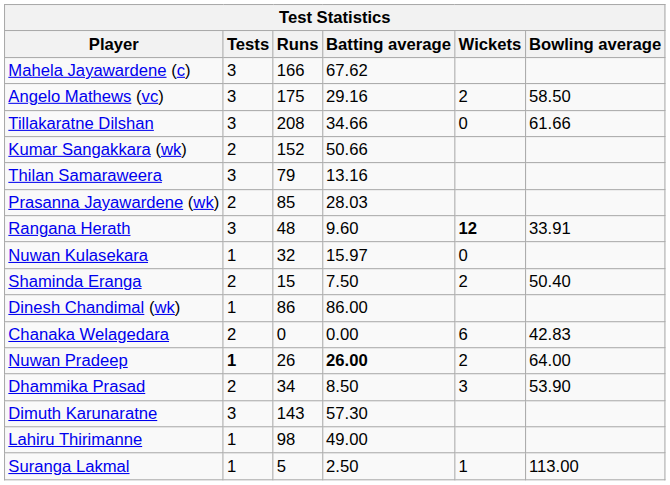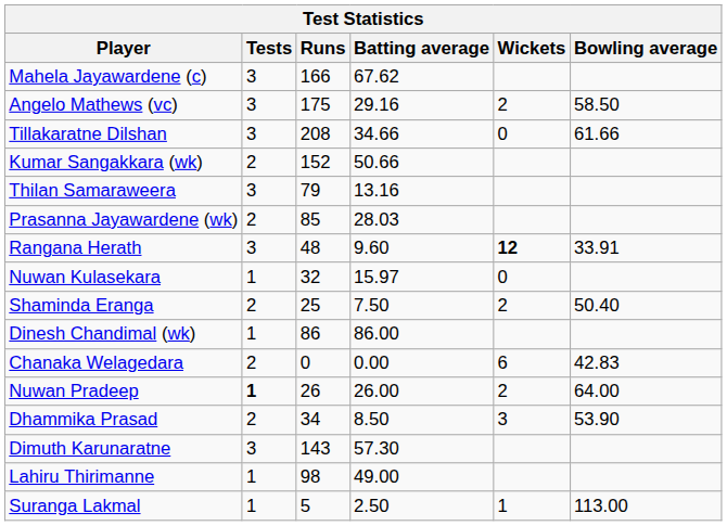 <table class="wikitable sortable">
 <tr>
 <th colspan=12>Test Statistics</th>
 </tr>
 <tr>
 <th>Player</th>
 <th>Tests</th>
 <th>Runs</th>
 <th>Batting average</th>
 <th>Wickets</th>
 <th>Bowling average</th>
 </tr>
 <tr>
 <td><a href='#'>Mahela Jayawardene</a> (<a href='#'>c</a>)</td>
 <td>3</td>
 <td>166</td>
 <td>67.62</td>
 <td></td>
 <td></td>
 </tr>
 <tr>
 <td><a href='#'>Angelo Mathews</a> (<a href='#'>vc</a>)</td>
 <td>3</td>
 <td>175</td>
 <td>29.16</td>
 <td>2</td>
 <td>58.50</td>
 </tr>
 <tr>
 <td><a href='#'>Tillakaratne Dilshan</a></td>
 <td>3</td>
 <td>208</td>
 <td>34.66</td>
 <td>0</td>
 <td>61.66</td>
 </tr>
 <tr>
 <td><a href='#'>Kumar Sangakkara</a> (<a href='#'>wk</a>)</td>
 <td>2</td>
 <td>152</td>
 <td>50.66</td>
 <td></td>
 <td></td>
 </tr>
 <tr>
 <td><a href='#'>Thilan Samaraweera</a></td>
 <td>3</td>
 <td>79</td>
 <td>13.16</td>
 <td></td>
 <td></td>
 </tr>
 <tr>
 <td><a href='#'>Prasanna Jayawardene</a> (<a href='#'>wk</a>)</td>
 <td>2</td>
 <td>85</td>
 <td>28.03</td>
 <td></td>
 <td></td>
 </tr>
 <tr>
 <td><a href='#'>Rangana Herath</a></td>
 <td>3</td>
 <td>48</td>
 <td>9.60</td>
 <td><strong>12</strong></td>
 <td>33.91</td>
 </tr>
 <tr>
 <td><a href='#'>Nuwan Kulasekara</a></td>
 <td>1</td>
 <td>32</td>
 <td>15.97</td>
 <td>0</td>
 <td></td>
 </tr>
 <tr>
 <td><a href='#'>Shaminda Eranga</a></td>
 <td>2</td>
-<td>15</td>
+<td>25</td>
 <td>7.50</td>
 <td>2</td>
 <td>50.40</td>
 </tr>
 <tr>
 <td><a href='#'>Dinesh Chandimal</a> (<a href='#'>wk</a>)</td>
 <td>1</td>
 <td>86</td>
 <td>86.00</td>
 <td></td>
 <td></td>
 </tr>
 <tr>
 <td><a href='#'>Chanaka Welagedara</a></td>
 <td>2</td>
 <td>0</td>
 <td>0.00</td>
 <td>6</td>
 <td>42.83</td>
 </tr>
 <tr>
 <td><a href='#'>Nuwan Pradeep</a></td>
 <td><strong>1</strong></td>
 <td>26</td>
-<td><strong>26.00</strong></td>
+<td>26.00</td>
 <td>2</td>
 <td>64.00</td>
 </tr>
 <tr>
 <td><a href='#'>Dhammika Prasad</a></td>
 <td>2</td>
 <td>34</td>
 <td>8.50</td>
 <td>3</td>
 <td>53.90</td>
 </tr>
 <tr>
 <td><a href='#'>Dimuth Karunaratne</a></td>
 <td>3</td>
 <td>143</td>
 <td>57.30</td>
 <td></td>
 <td></td>
 </tr>
 <tr>
 <td><a href='#'>Lahiru Thirimanne</a></td>
 <td>1</td>
 <td>98</td>
 <td>49.00</td>
 <td></td>
 <td></td>
 </tr>
 <tr>
 <td><a href='#'>Suranga Lakmal</a></td>
 <td>1</td>
 <td>5</td>
 <td>2.50</td>
 <td>1</td>
 <td>113.00</td>
 </tr>
 </table>
